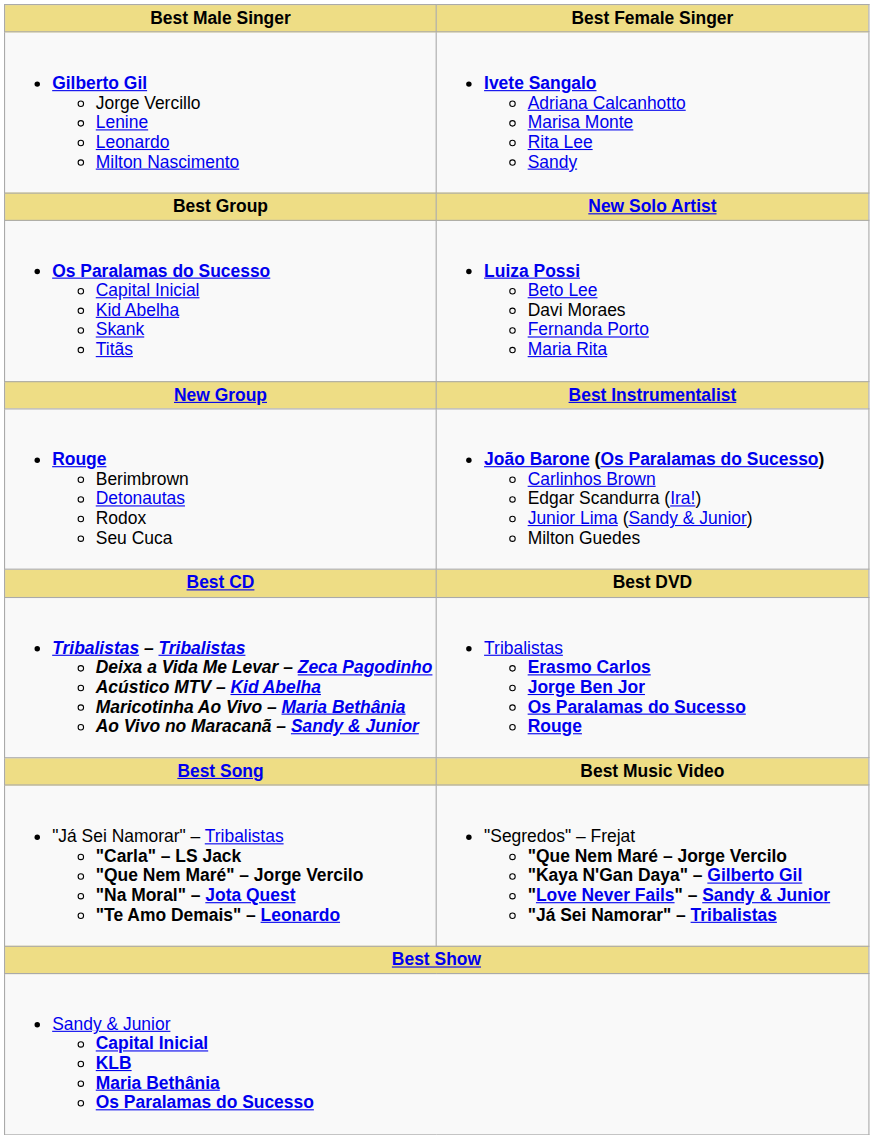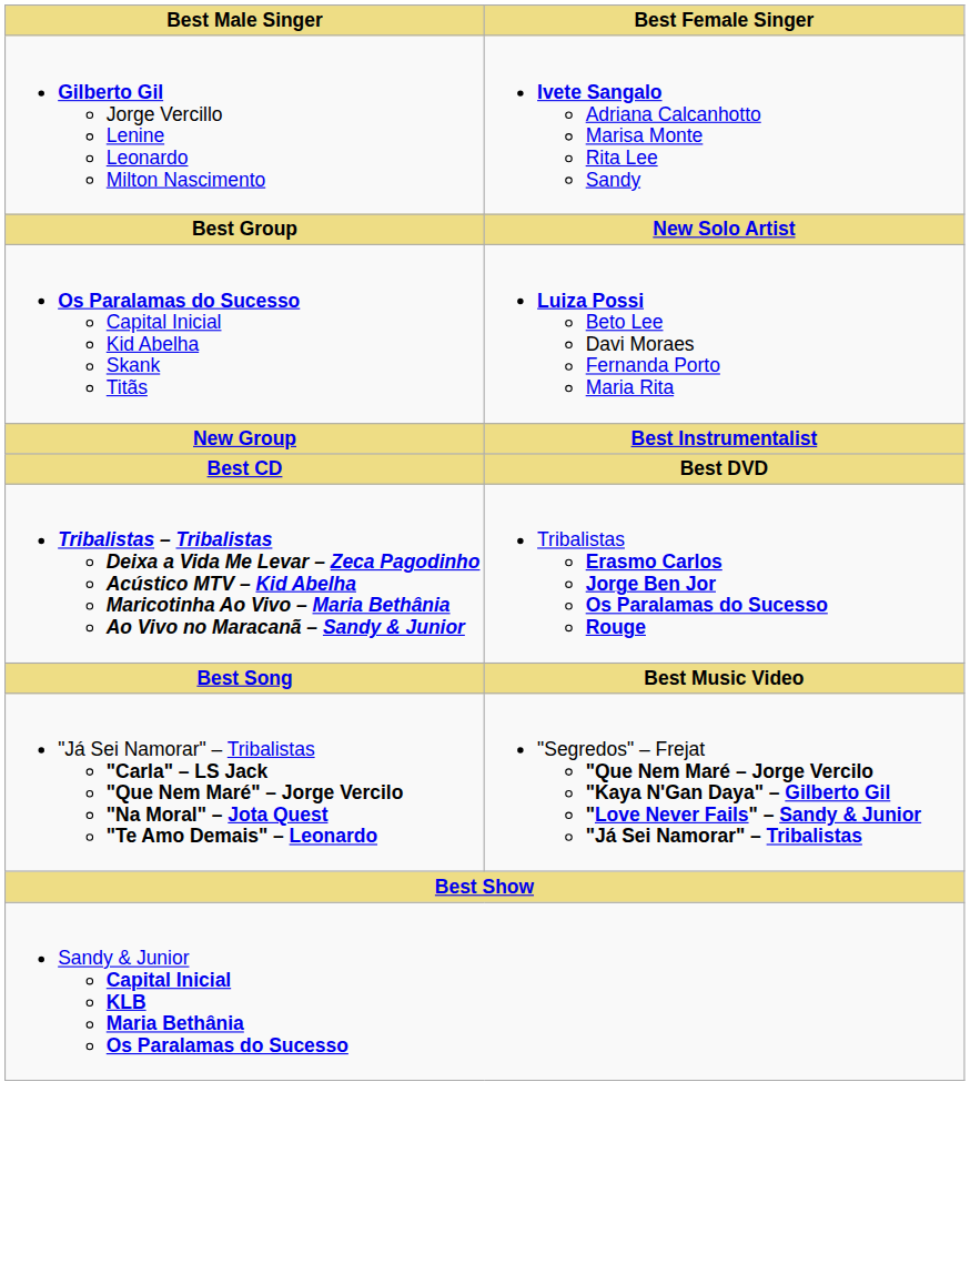 <table class="wikitable" style="width=">
 <tr>
 <th scope="col" width="50%" style="background:#EEDD85;">Best Male Singer</th>
 <th scope="col" width="50%" style="background:#EEDD85;">Best Female Singer</th>
 </tr>
 <tr>
 <td style="vertical-align:top"><br><ul><li><strong><a href='#'>Gilberto Gil</a></strong><ul><li>Jorge Vercillo</li><li><a href='#'>Lenine</a></li><li><a href='#'>Leonardo</a></li><li><a href='#'>Milton Nascimento</a></li></ul></li></ul></td>
 <td style="vertical-align:top"><br><ul><li><strong><a href='#'>Ivete Sangalo</a></strong><ul><li><a href='#'>Adriana Calcanhotto</a></li><li><a href='#'>Marisa Monte</a></li><li><a href='#'>Rita Lee</a></li><li><a href='#'>Sandy</a></li></ul></li></ul></td>
 </tr>
 <tr>
 <th scope="col" width="50%" style="background:#EEDD85;">Best Group</th>
 <th scope="col" width="50%" style="background:#EEDD85;"><a href='#'>New Solo Artist</a></th>
 </tr>
 <tr>
 <td style="vertical-align:top"><br><ul><li><strong><a href='#'>Os Paralamas do Sucesso</a></strong><ul><li><a href='#'>Capital Inicial</a></li><li><a href='#'>Kid Abelha</a></li><li><a href='#'>Skank</a></li><li><a href='#'>Titãs</a></li></ul></li></ul></td>
 <td style="vertical-align:top"><br><ul><li><strong><a href='#'>Luiza Possi</a></strong><ul><li><a href='#'>Beto Lee</a></li><li>Davi Moraes</li><li><a href='#'>Fernanda Porto</a></li><li><a href='#'>Maria Rita</a></li></ul></li></ul></td>
 </tr>
 <tr>
 <th scope="col" width="50%" style="background:#EEDD85;"><a href='#'>New Group</a></th>
 <th scope="col" width="50%" style="background:#EEDD85;"><a href='#'>Best Instrumentalist</a></th>
-</tr>
-<tr>
-<td style="vertical-align:top"><br><ul><li><strong><a href='#'>Rouge</a></strong><ul><li>Berimbrown</li><li><a href='#'>Detonautas</a></li><li>Rodox</li><li>Seu Cuca</li></ul></li></ul></td>
-<td style="vertical-align:top"><br><ul><li><strong><a href='#'>João Barone</a> (<a href='#'>Os Paralamas do Sucesso</a>)</strong><ul><li><a href='#'>Carlinhos Brown</a></li><li>Edgar Scandurra (<a href='#'>Ira!</a>)</li><li><a href='#'>Junior Lima</a> (<a href='#'>Sandy & Junior</a>)</li><li>Milton Guedes</li></ul></li></ul></td>
 </tr>
 <tr>
 <th scope="col" width="50%" style="background:#EEDD85;"><a href='#'>Best CD</a></th>
 <th scope="col" width="50%" style="background:#EEDD85;">Best DVD</th>
 </tr>
 <tr>
 <td style="vertical-align:top"><br><ul><li><strong><em><a href='#'>Tribalistas</a><em> – <a href='#'>Tribalistas</a><strong><ul><li></em>Deixa a Vida Me Levar<em> – <a href='#'>Zeca Pagodinho</a></li><li></em>Acústico MTV<em> – <a href='#'>Kid Abelha</a></li><li></em>Maricotinha Ao Vivo<em> – <a href='#'>Maria Bethânia</a></li><li></em>Ao Vivo no Maracanã<em> – <a href='#'>Sandy & Junior</a></li></ul></li></ul></td>
 <td style="vertical-align:top"><br><ul><li></strong><a href='#'>Tribalistas</a><strong><ul><li><a href='#'>Erasmo Carlos</a></li><li><a href='#'>Jorge Ben Jor</a></li><li><a href='#'>Os Paralamas do Sucesso</a></li><li><a href='#'>Rouge</a></li></ul></li></ul></td>
 </tr>
 <tr>
 <th scope="col" width="50%" style="background:#EEDD85;"><a href='#'>Best Song</a></th>
 <th scope="col" width="50%" style="background:#EEDD85;">Best Music Video</th>
 </tr>
 <tr>
 <td style="vertical-align:top"><br><ul><li></strong>"Já Sei Namorar" – <a href='#'>Tribalistas</a><strong><ul><li>"Carla" – LS Jack</li><li>"Que Nem Maré" – Jorge Vercilo</li><li>"Na Moral" – <a href='#'>Jota Quest</a></li><li>"Te Amo Demais" – <a href='#'>Leonardo</a></li></ul></li></ul></td>
 <td style="vertical-align:top"><br><ul><li></strong>"Segredos" – Frejat<strong><ul><li>"Que Nem Maré – Jorge Vercilo</li><li>"Kaya N'Gan Daya" – <a href='#'>Gilberto Gil</a></li><li>"<a href='#'>Love Never Fails</a>" – <a href='#'>Sandy & Junior</a></li><li>"Já Sei Namorar" – <a href='#'>Tribalistas</a></li></ul></li></ul></td>
 </tr>
 <tr>
 <th colspan="2" scope="col" width="50%" style="background:#EEDD85;"><a href='#'>Best Show</a></th>
 </tr>
 <tr>
 <td colspan="2" style="vertical-align:top"><br><ul><li></strong><a href='#'>Sandy & Junior</a><strong><ul><li><a href='#'>Capital Inicial</a></li><li><a href='#'>KLB</a></li><li><a href='#'>Maria Bethânia</a></li><li><a href='#'>Os Paralamas do Sucesso</a></li></ul></li></ul></td>
 </tr>
 </table>
